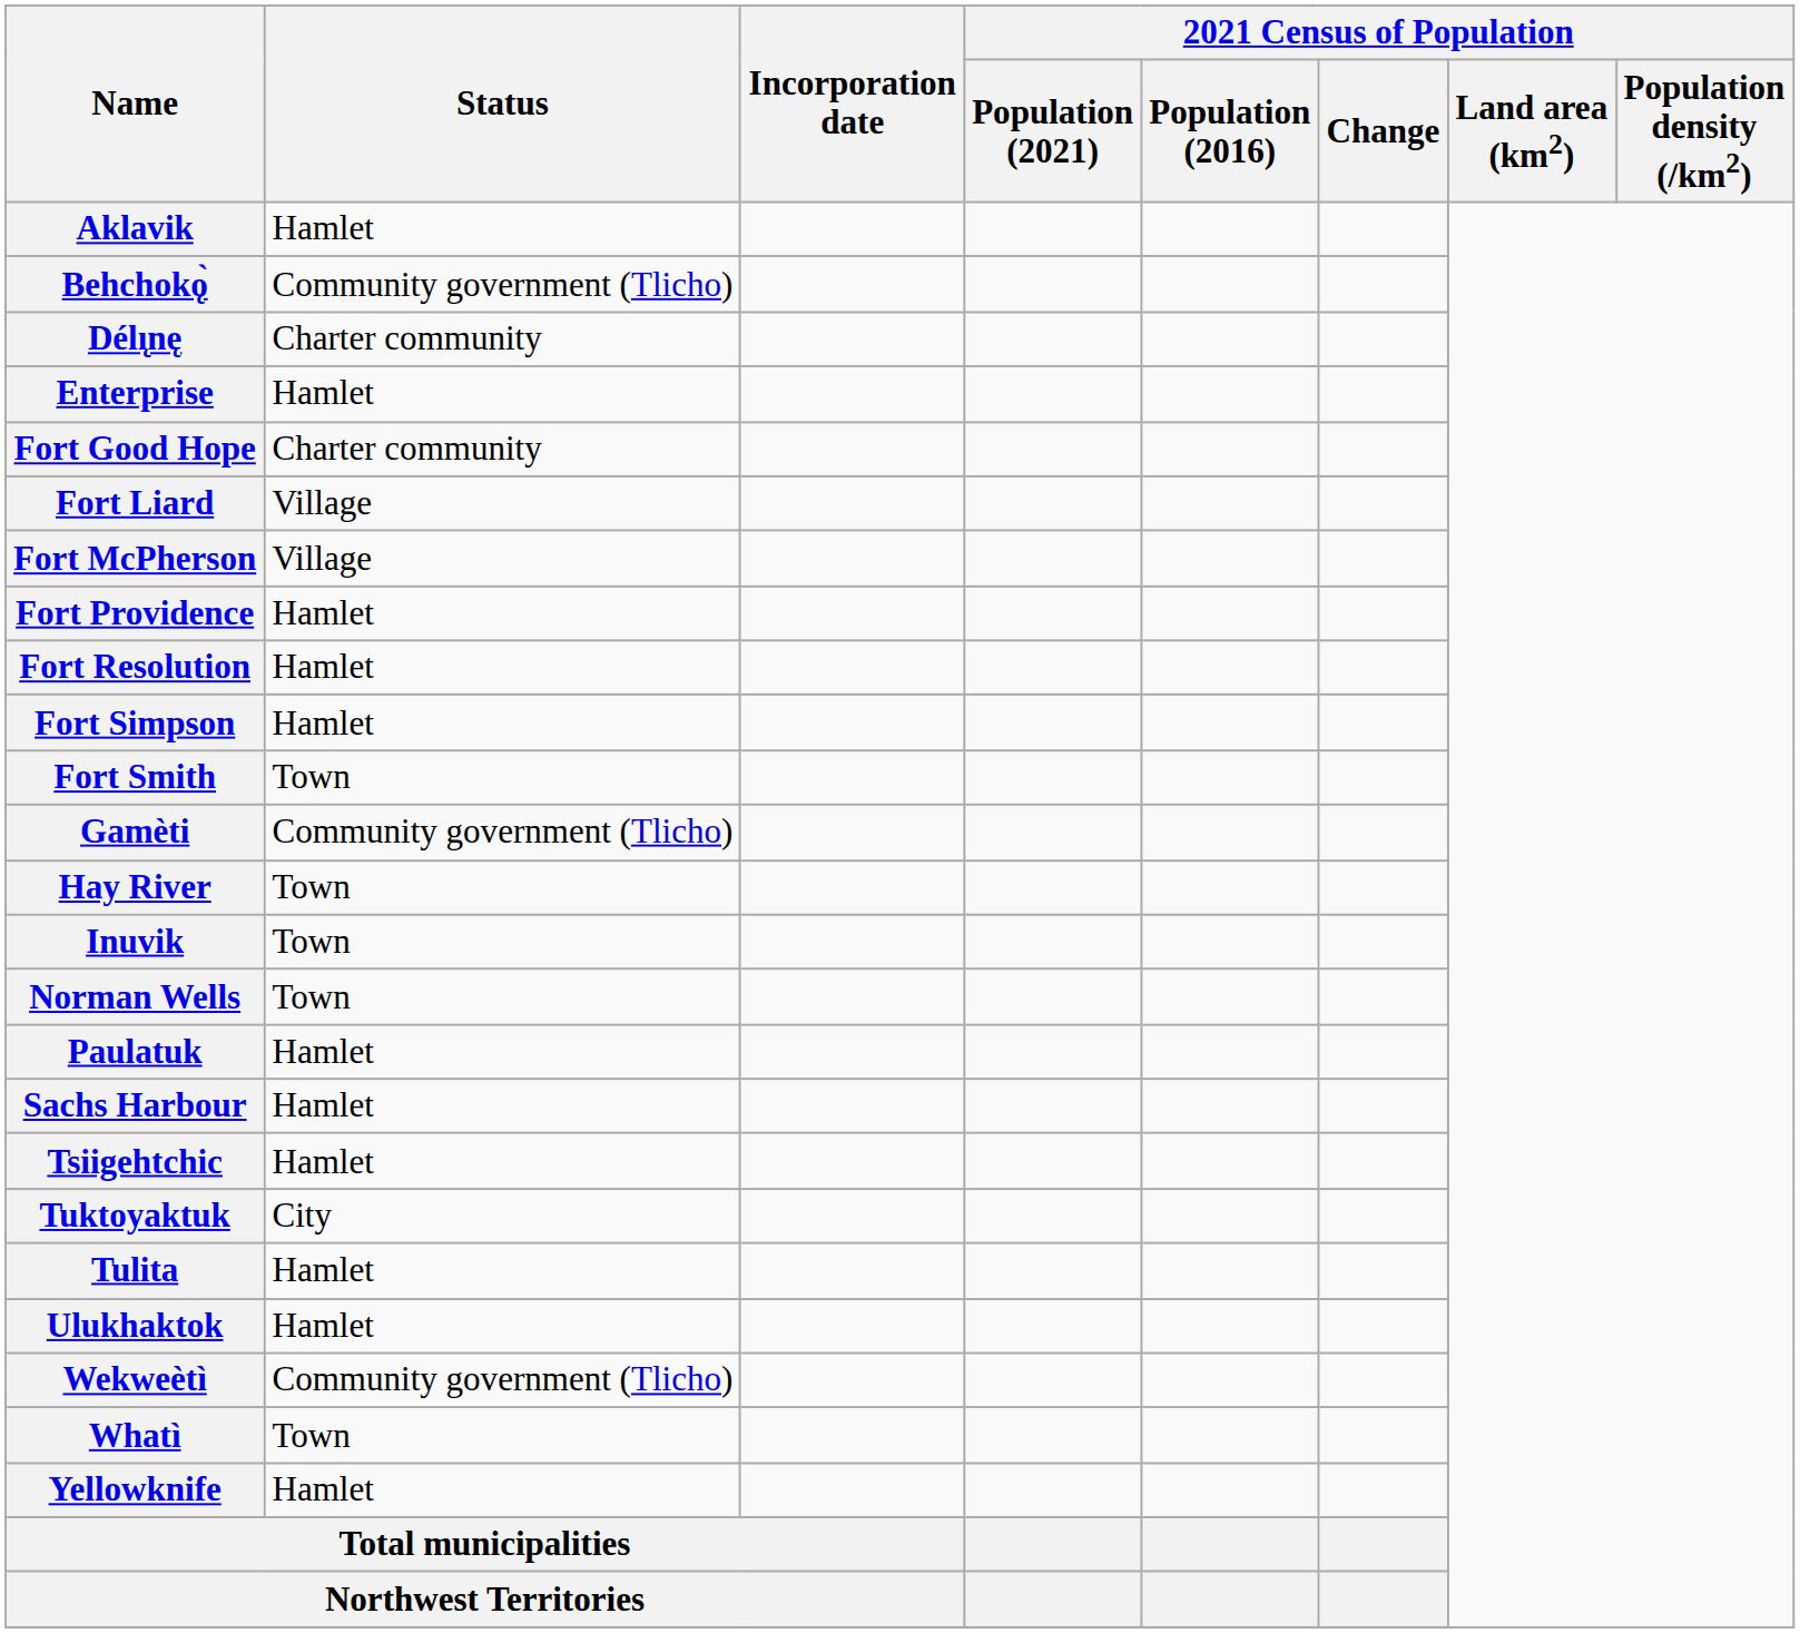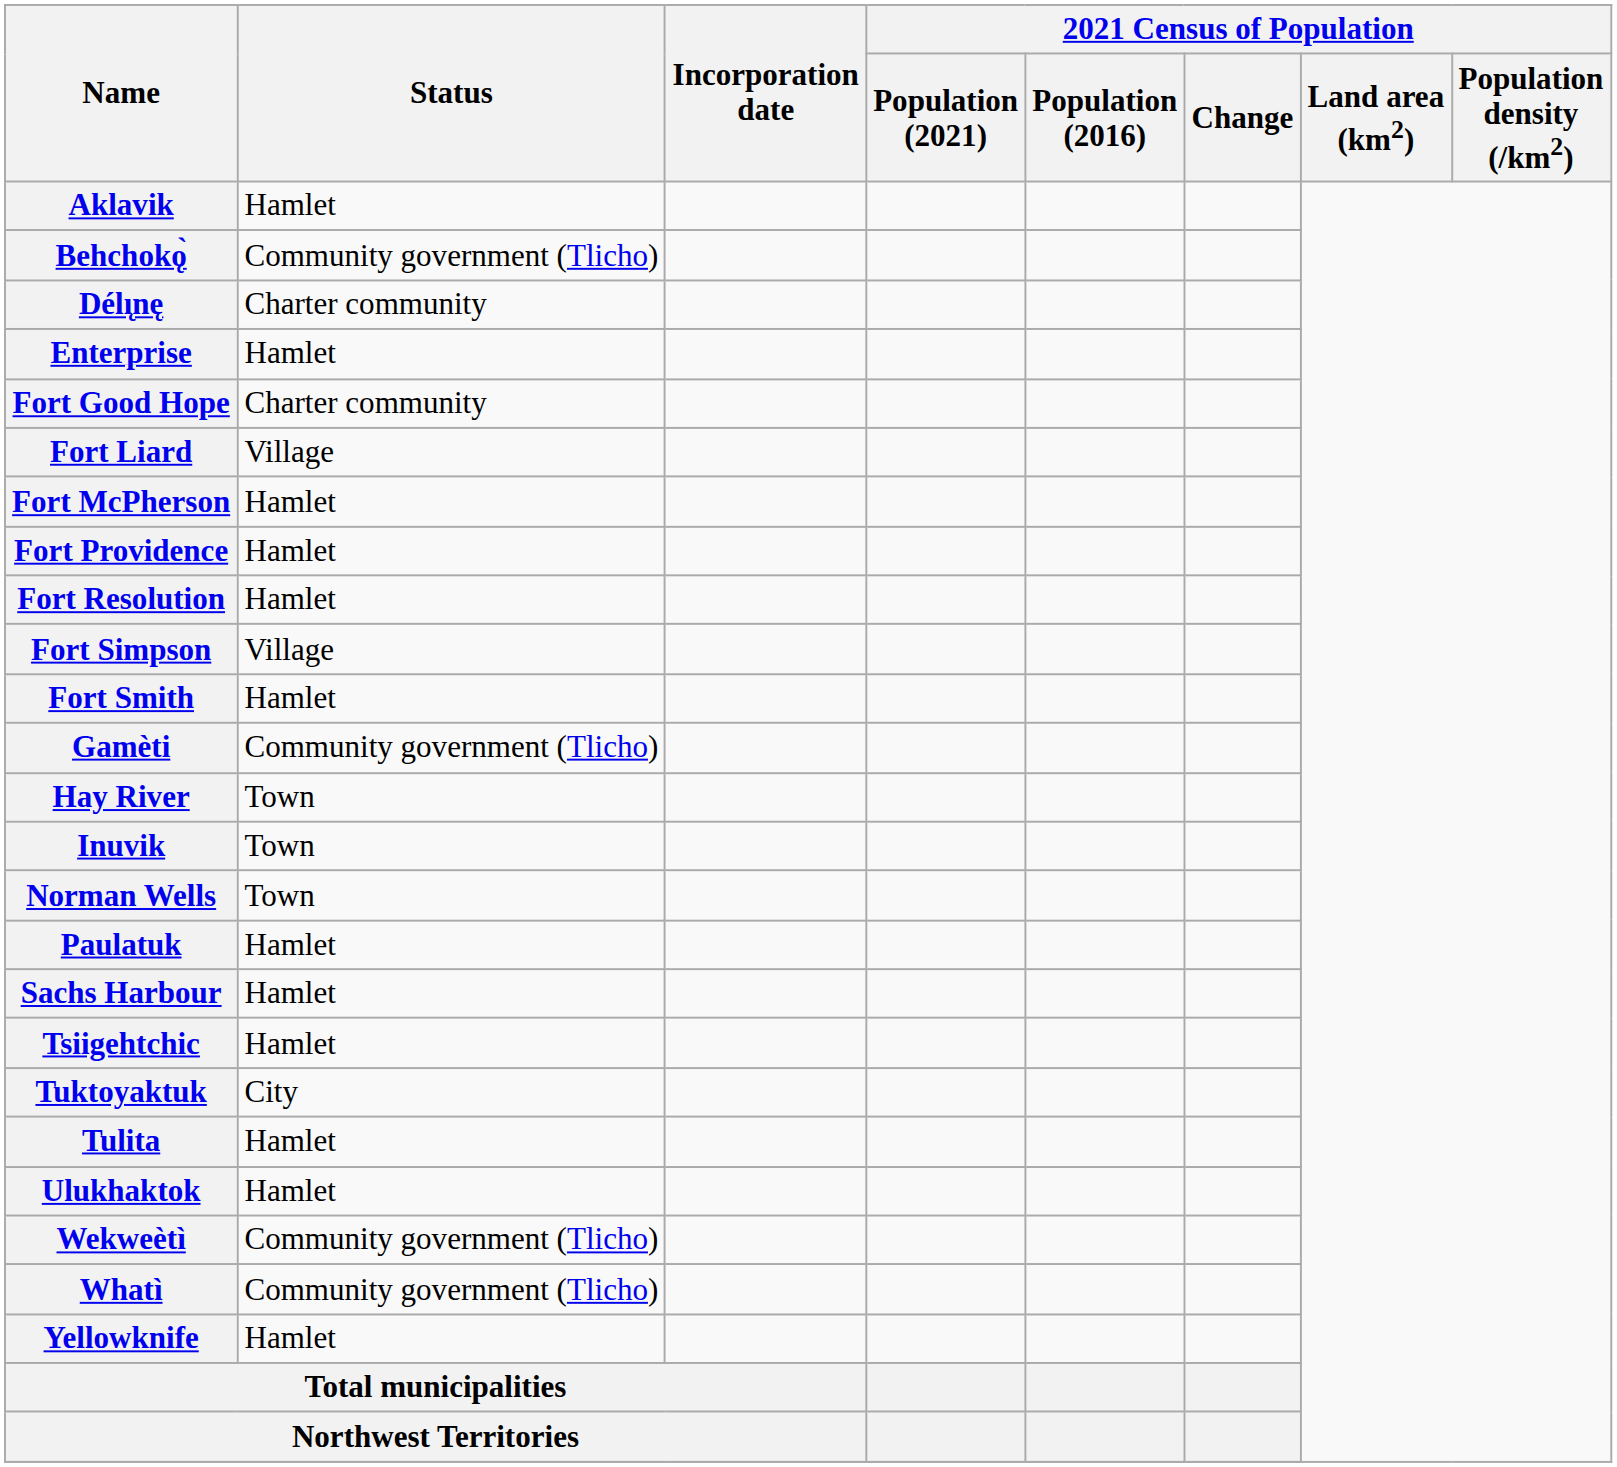 <table class="wikitable sortable sticky-header-multi" style=text-align:center" style="margin:1em auto;">
 <tr>
 <th scope="col" rowspan=2>Name</th>
 <th scope="col" rowspan=2>Status</th>
 <th scope="col" rowspan=2>Incorporation<br>date</th>
 <th scope="colgroup" colspan=5><a href='#'>2021 Census of Population</a></th>
 </tr>
 <tr>
 <th scope="col" data-sort-type="number">Population<br>(2021)</th>
 <th scope="col" data-sort-type="number">Population<br>(2016)</th>
 <th scope="col" data-sort-type="number">Change</th>
 <th scope="col" data-sort-type="number">Land area<br>(km<sup>2</sup>)</th>
 <th scope="col" data-sort-type="number">Population<br>density<br>(/km<sup>2</sup>)</th>
 </tr>
 <tr>
 <th scope="row"><a href='#'>Aklavik</a></th>
 <td>Hamlet</td>
 <td align=center></td>
 <td></td>
 <td align=right></td>
 <td align=right></td>
 </tr>
 <tr>
 <th scope="row"><a href='#'>Behchokǫ̀</a></th>
 <td>Community government (<a href='#'>Tlicho</a>)</td>
 <td align=center></td>
 <td></td>
 <td align=right></td>
 <td align=right></td>
 </tr>
 <tr>
 <th scope="row"><a href='#'>Délı̨nę</a></th>
 <td>Charter community</td>
 <td align=center></td>
 <td></td>
 <td align=right></td>
 <td align=right></td>
 </tr>
 <tr>
 <th scope="row"><a href='#'>Enterprise</a></th>
 <td>Hamlet</td>
 <td align=center></td>
 <td></td>
 <td align=right></td>
 <td align=right></td>
 </tr>
 <tr>
 <th scope="row"><a href='#'>Fort Good Hope</a></th>
 <td>Charter community</td>
 <td align=center></td>
 <td></td>
 <td align=right></td>
 <td align=right></td>
 </tr>
 <tr>
 <th scope="row"><a href='#'>Fort Liard</a></th>
 <td>Village</td>
 <td align=center></td>
 <td></td>
 <td align=right></td>
 <td align=right></td>
 </tr>
 <tr>
 <th scope="row"><a href='#'>Fort McPherson</a></th>
-<td>Village</td>
+<td>Hamlet</td>
 <td align=center></td>
 <td></td>
 <td align=right></td>
 <td align=right></td>
 </tr>
 <tr>
 <th scope="row"><a href='#'>Fort Providence</a></th>
 <td>Hamlet</td>
 <td align=center></td>
 <td></td>
 <td align=right></td>
 <td align=right></td>
 </tr>
 <tr>
 <th scope="row"><a href='#'>Fort Resolution</a></th>
 <td>Hamlet</td>
 <td align=center></td>
 <td></td>
 <td align=right></td>
 <td align=right></td>
 </tr>
 <tr>
 <th scope="row"><a href='#'>Fort Simpson</a></th>
-<td>Hamlet</td>
+<td>Village</td>
 <td align=center></td>
 <td></td>
 <td align=right></td>
 <td align=right></td>
 </tr>
 <tr>
 <th scope="row"><a href='#'>Fort Smith</a></th>
-<td>Town</td>
+<td>Hamlet</td>
 <td align=center></td>
 <td></td>
 <td align=right></td>
 <td align=right></td>
 </tr>
 <tr>
 <th scope="row"><a href='#'>Gamèti</a></th>
 <td>Community government (<a href='#'>Tlicho</a>)</td>
 <td align=center></td>
 <td></td>
 <td align=right></td>
 <td align=right></td>
 </tr>
 <tr>
 <th scope="row"><a href='#'>Hay River</a></th>
 <td>Town</td>
 <td align=center></td>
 <td></td>
 <td align=right></td>
 <td align=right></td>
 </tr>
 <tr>
 <th scope="row"><a href='#'>Inuvik</a></th>
 <td>Town</td>
 <td align=center></td>
 <td></td>
 <td align=right></td>
 <td align=right></td>
 </tr>
 <tr>
 <th scope="row"><a href='#'>Norman Wells</a></th>
 <td>Town</td>
 <td align=center></td>
 <td></td>
 <td align=right></td>
 <td align=right></td>
 </tr>
 <tr>
 <th scope="row"><a href='#'>Paulatuk</a></th>
 <td>Hamlet</td>
 <td align=center></td>
 <td></td>
 <td align=right></td>
 <td align=right></td>
 </tr>
 <tr>
 <th scope="row"><a href='#'>Sachs Harbour</a></th>
 <td>Hamlet</td>
 <td align=center></td>
 <td></td>
 <td align=right></td>
 <td align=right></td>
 </tr>
 <tr>
 <th scope="row"><a href='#'>Tsiigehtchic</a></th>
 <td>Hamlet</td>
 <td align="center"></td>
 <td></td>
 <td align=right></td>
 <td align=right></td>
 </tr>
 <tr>
 <th scope="row"><a href='#'>Tuktoyaktuk</a></th>
 <td>City</td>
 <td align=center></td>
 <td></td>
 <td align=right></td>
 <td align=right></td>
 </tr>
 <tr>
 <th scope="row"><a href='#'>Tulita</a></th>
 <td>Hamlet</td>
 <td align=center></td>
 <td></td>
 <td align=right></td>
 <td align=right></td>
 </tr>
 <tr>
 <th scope="row"><a href='#'>Ulukhaktok</a></th>
 <td>Hamlet</td>
 <td align=center></td>
 <td></td>
 <td align=right></td>
 <td align=right></td>
 </tr>
 <tr>
 <th scope="row"><a href='#'>Wekweètì</a></th>
 <td>Community government (<a href='#'>Tlicho</a>)</td>
 <td align=center></td>
 <td></td>
 <td align=right></td>
 <td align=right></td>
 </tr>
 <tr>
 <th scope="row"><a href='#'>Whatì</a></th>
-<td>Town</td>
+<td>Community government (<a href='#'>Tlicho</a>)</td>
 <td align=center></td>
 <td></td>
 <td align=right></td>
 <td align=right></td>
 </tr>
 <tr>
 <th scope="row"><a href='#'>Yellowknife</a></th>
 <td>Hamlet</td>
 <td align=center></td>
 <td></td>
 <td align=right></td>
 <td align=right></td>
 </tr>
 <tr class="sortbottom" align="center" style="background-color:#f2f2f2">
 <th scope="row" style="text-align:center" colspan=3><strong>Total municipalities</strong></th>
 <td></td>
 <td align="right"><strong></strong></td>
 <td align="right"><strong></strong></td>
 </tr>
 <tr class="sortbottom" align="center" style="background-color:#f2f2f2">
 <th scope="row" style="text-align:center" colspan=3><strong>Northwest Territories</strong></th>
 <td></td>
 <td align="right"><strong></strong></td>
 <td align="right"><strong></strong></td>
 </tr>
 <tr>
 </tr>
 </table>
